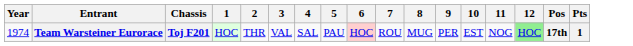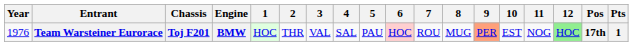 <table class="wikitable" style="text-align:center; font-size:90%">
 <tr>
 <th>Year</th>
 <th>Entrant</th>
 <th>Chassis</th>
+<th>Engine</th>
 <th>1</th>
 <th>2</th>
 <th>3</th>
 <th>4</th>
 <th>5</th>
 <th>6</th>
 <th>7</th>
 <th>8</th>
 <th>9</th>
 <th>10</th>
 <th>11</th>
 <th>12</th>
 <th>Pos</th>
 <th>Pts</th>
 </tr>
 <tr>
-<td><a href='#'>1974</a></td>
+<td><a href='#'>1976</a></td>
 <th><a href='#'>Team Warsteiner Eurorace</a></th>
 <th><a href='#'>Toj F201</a></th>
+<th><a href='#'>BMW</a></th>
 <td style="background:#DFFFDF;"><a href='#'>HOC</a><br><small></small></td>
 <td><a href='#'>THR</a></td>
 <td><a href='#'>VAL</a></td>
 <td><a href='#'>SAL</a></td>
 <td><a href='#'>PAU</a></td>
 <td style="background:#FFCFCF;"><a href='#'>HOC</a><br></td>
 <td><a href='#'>ROU</a></td>
 <td><a href='#'>MUG</a></td>
-<td><a href='#'>PER</a></td>
+<td style="background: lightsalmon;"><a href='#'>PER</a></td>
 <td><a href='#'>EST</a></td>
 <td><a href='#'>NOG</a></td>
 <td style="background: lightgreen;"><a href='#'>HOC</a></td>
 <th>17th</th>
 <th>1</th>
 </tr>
 </table>
